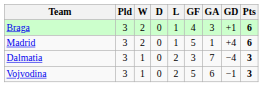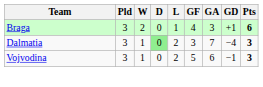 <table class="wikitable" style="text-align:center;">
 <tr>
 <th width=175>Team</th>
 <th width=20 abbr="Played">Pld</th>
 <th width=20 abbr="Won">W</th>
 <th width=20 abbr="Drawn">D</th>
 <th width=20 abbr="Lost">L</th>
 <th width=20 abbr="Goals for">GF</th>
 <th width=20 abbr="Goals against">GA</th>
 <th width=20 abbr="Goal difference">GD</th>
 <th width=20 abbr="Points">Pts</th>
 </tr>
 <tr bgcolor=#ccffcc>
 <td align=left> <a href='#'>Braga</a></td>
 <td>3</td>
 <td>2</td>
 <td>0</td>
 <td>1</td>
 <td>4</td>
 <td>3</td>
 <td>+1</td>
 <td><strong>6</strong></td>
 </tr>
 <tr>
-<td align=left> <a href='#'>Madrid</a></td>
-<td>3</td>
-<td>2</td>
-<td>0</td>
-<td>1</td>
-<td>5</td>
-<td>1</td>
-<td>+4</td>
-<td><strong>6</strong></td>
-</tr>
-<tr>
 <td align=left> <a href='#'>Dalmatia</a></td>
 <td>3</td>
 <td>1</td>
-<td>0</td>
+<td style="background: lightgreen;">0</td>
 <td>2</td>
 <td>3</td>
 <td>7</td>
 <td>−4</td>
 <td><strong>3</strong></td>
 </tr>
 <tr>
 <td align=left> <a href='#'>Vojvodina</a></td>
 <td>3</td>
 <td>1</td>
 <td>0</td>
 <td>2</td>
 <td>5</td>
 <td>6</td>
 <td>−1</td>
 <td><strong>3</strong></td>
 </tr>
 </table>
